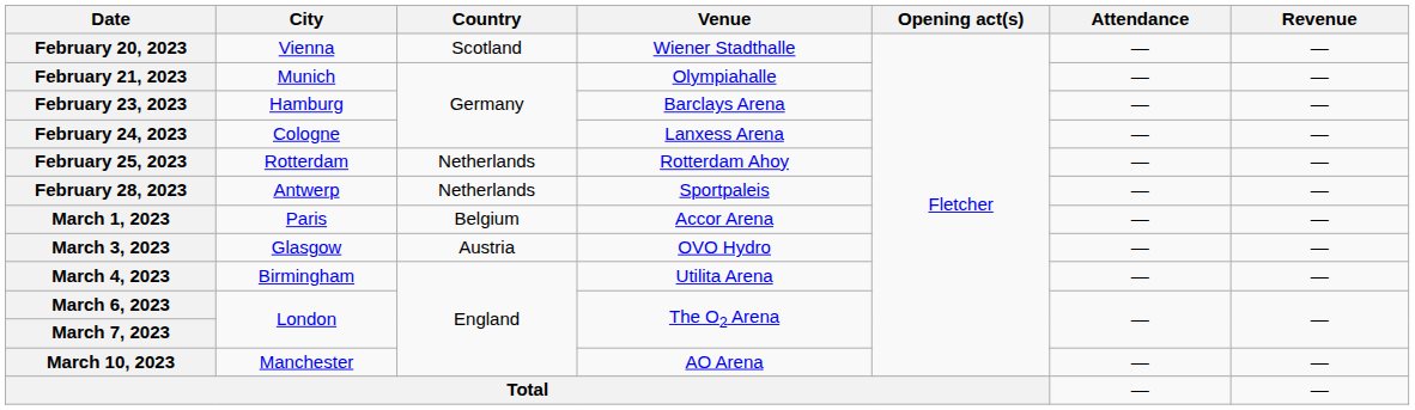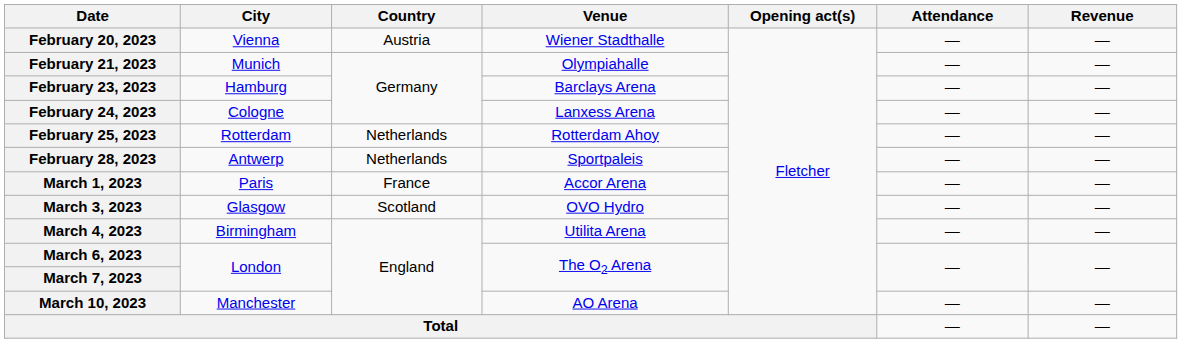 <table class="wikitable plainrowheaders" style="text-align:center;">
 <tr>
 <th scope="col" style="width:12em;">Date</th>
 <th scope="col" style="width:10em;">City</th>
 <th scope="col" style="width:10em;">Country</th>
 <th scope="col" style="width:17em;">Venue</th>
 <th scope="col" style="width:10em;">Opening act(s)</th>
 <th scope="col" style="width:10em;">Attendance</th>
 <th scope="col" style="width:10em;">Revenue</th>
 </tr>
 <tr>
 <th scope="row">February 20, 2023</th>
 <td><a href='#'>Vienna</a></td>
-<td>Scotland</td>
+<td>Austria</td>
 <td><a href='#'>Wiener Stadthalle</a></td>
 <td rowspan="12"><a href='#'>Fletcher</a></td>
 <td>—</td>
 <td>—</td>
 </tr>
 <tr>
 <th scope="row">February 21, 2023</th>
 <td><a href='#'>Munich</a></td>
 <td rowspan="3">Germany</td>
 <td><a href='#'>Olympiahalle</a></td>
 <td>—</td>
 <td>—</td>
 </tr>
 <tr>
 <th scope="row">February 23, 2023</th>
 <td><a href='#'>Hamburg</a></td>
 <td><a href='#'>Barclays Arena</a></td>
 <td>—</td>
 <td>—</td>
 </tr>
 <tr>
 <th scope="row">February 24, 2023</th>
 <td><a href='#'>Cologne</a></td>
 <td><a href='#'>Lanxess Arena</a></td>
 <td>—</td>
 <td>—</td>
 </tr>
 <tr>
 <th scope="row">February 25, 2023</th>
 <td><a href='#'>Rotterdam</a></td>
 <td>Netherlands</td>
 <td><a href='#'>Rotterdam Ahoy</a></td>
 <td>—</td>
 <td>—</td>
 </tr>
 <tr>
 <th scope="row">February 28, 2023</th>
 <td><a href='#'>Antwerp</a></td>
 <td>Netherlands</td>
 <td><a href='#'>Sportpaleis</a></td>
 <td>—</td>
 <td>—</td>
 </tr>
 <tr>
 <th scope="row">March 1, 2023</th>
 <td><a href='#'>Paris</a></td>
-<td>Belgium</td>
+<td>France</td>
 <td><a href='#'>Accor Arena</a></td>
 <td>—</td>
 <td>—</td>
 </tr>
 <tr>
 <th scope="row">March 3, 2023</th>
 <td><a href='#'>Glasgow</a></td>
-<td>Austria</td>
+<td>Scotland</td>
 <td><a href='#'>OVO Hydro</a></td>
 <td>—</td>
 <td>—</td>
 </tr>
 <tr>
 <th scope="row">March 4, 2023</th>
 <td><a href='#'>Birmingham</a></td>
 <td rowspan="4">England</td>
 <td><a href='#'>Utilita Arena</a></td>
 <td>—</td>
 <td>—</td>
 </tr>
 <tr>
 <th scope="row">March 6, 2023</th>
 <td rowspan="2"><a href='#'>London</a></td>
 <td rowspan="2"><a href='#'>The O<sub>2</sub> Arena</a></td>
 <td rowspan="2">—</td>
 <td rowspan="2">—</td>
 </tr>
 <tr>
 <th scope="row">March 7, 2023</th>
 </tr>
 <tr>
 <th scope="row">March 10, 2023</th>
 <td><a href='#'>Manchester</a></td>
 <td><a href='#'>AO Arena</a></td>
 <td>—</td>
 <td>—</td>
 </tr>
 <tr>
 <th colspan="5">Total</th>
 <td>—</td>
 <td>—</td>
 </tr>
 </table>
